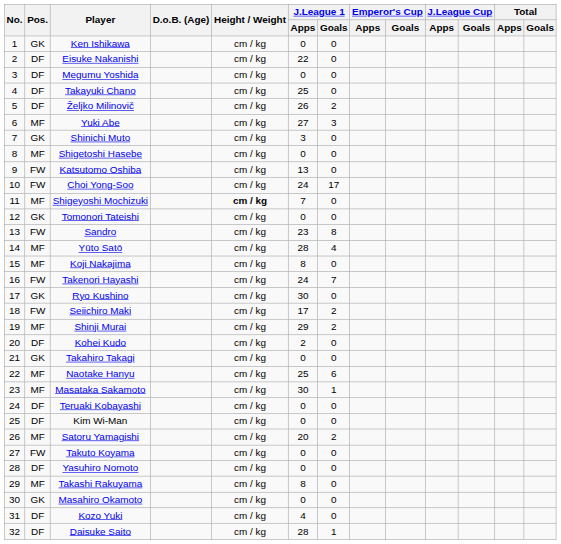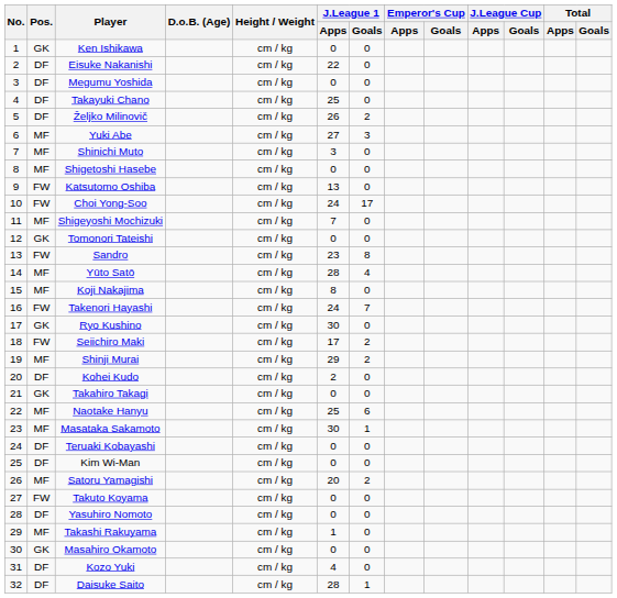 <table class="wikitable" style="text-align:center;">
 <tr>
 <th rowspan="2">No.</th>
 <th rowspan="2">Pos.</th>
 <th rowspan="2">Player</th>
 <th rowspan="2">D.o.B. (Age)</th>
 <th rowspan="2">Height / Weight</th>
 <th colspan="2"><a href='#'>J.League 1</a></th>
 <th colspan="2"><a href='#'>Emperor's Cup</a></th>
 <th colspan="2"><a href='#'>J.League Cup</a></th>
 <th colspan="2">Total</th>
 </tr>
 <tr>
 <th>Apps</th>
 <th>Goals</th>
 <th>Apps</th>
 <th>Goals</th>
 <th>Apps</th>
 <th>Goals</th>
 <th>Apps</th>
 <th>Goals</th>
 </tr>
 <tr>
 <td>1</td>
 <td>GK</td>
 <td><a href='#'>Ken Ishikawa</a></td>
 <td></td>
 <td>cm / kg</td>
 <td>0</td>
 <td>0</td>
 <td></td>
 <td></td>
 <td></td>
 <td></td>
 <td></td>
 <td></td>
 </tr>
 <tr>
 <td>2</td>
 <td>DF</td>
 <td><a href='#'>Eisuke Nakanishi</a></td>
 <td></td>
 <td>cm / kg</td>
 <td>22</td>
 <td>0</td>
 <td></td>
 <td></td>
 <td></td>
 <td></td>
 <td></td>
 <td></td>
 </tr>
 <tr>
 <td>3</td>
 <td>DF</td>
 <td><a href='#'>Megumu Yoshida</a></td>
 <td></td>
 <td>cm / kg</td>
 <td>0</td>
 <td>0</td>
 <td></td>
 <td></td>
 <td></td>
 <td></td>
 <td></td>
 <td></td>
 </tr>
 <tr>
 <td>4</td>
 <td>DF</td>
 <td><a href='#'>Takayuki Chano</a></td>
 <td></td>
 <td>cm / kg</td>
 <td>25</td>
 <td>0</td>
 <td></td>
 <td></td>
 <td></td>
 <td></td>
 <td></td>
 <td></td>
 </tr>
 <tr>
 <td>5</td>
 <td>DF</td>
 <td><a href='#'>Željko Milinovič</a></td>
 <td></td>
 <td>cm / kg</td>
 <td>26</td>
 <td>2</td>
 <td></td>
 <td></td>
 <td></td>
 <td></td>
 <td></td>
 <td></td>
 </tr>
 <tr>
 <td>6</td>
 <td>MF</td>
 <td><a href='#'>Yuki Abe</a></td>
 <td></td>
 <td>cm / kg</td>
 <td>27</td>
 <td>3</td>
 <td></td>
 <td></td>
 <td></td>
 <td></td>
 <td></td>
 <td></td>
 </tr>
 <tr>
 <td>7</td>
-<td>GK</td>
+<td>MF</td>
 <td><a href='#'>Shinichi Muto</a></td>
 <td></td>
 <td>cm / kg</td>
 <td>3</td>
 <td>0</td>
 <td></td>
 <td></td>
 <td></td>
 <td></td>
 <td></td>
 <td></td>
 </tr>
 <tr>
 <td>8</td>
 <td>MF</td>
 <td><a href='#'>Shigetoshi Hasebe</a></td>
 <td></td>
 <td>cm / kg</td>
 <td>0</td>
 <td>0</td>
 <td></td>
 <td></td>
 <td></td>
 <td></td>
 <td></td>
 <td></td>
 </tr>
 <tr>
 <td>9</td>
 <td>FW</td>
 <td><a href='#'>Katsutomo Oshiba</a></td>
 <td></td>
 <td>cm / kg</td>
 <td>13</td>
 <td>0</td>
 <td></td>
 <td></td>
 <td></td>
 <td></td>
 <td></td>
 <td></td>
 </tr>
 <tr>
 <td>10</td>
 <td>FW</td>
 <td><a href='#'>Choi Yong-Soo</a></td>
 <td></td>
 <td>cm / kg</td>
 <td>24</td>
 <td>17</td>
 <td></td>
 <td></td>
 <td></td>
 <td></td>
 <td></td>
 <td></td>
 </tr>
 <tr>
 <td>11</td>
 <td>MF</td>
 <td><a href='#'>Shigeyoshi Mochizuki</a></td>
 <td></td>
-<td><strong>cm / kg</strong></td>
+<td>cm / kg</td>
 <td>7</td>
 <td>0</td>
 <td></td>
 <td></td>
 <td></td>
 <td></td>
 <td></td>
 <td></td>
 </tr>
 <tr>
 <td>12</td>
 <td>GK</td>
 <td><a href='#'>Tomonori Tateishi</a></td>
 <td></td>
 <td>cm / kg</td>
 <td>0</td>
 <td>0</td>
 <td></td>
 <td></td>
 <td></td>
 <td></td>
 <td></td>
 <td></td>
 </tr>
 <tr>
 <td>13</td>
 <td>FW</td>
 <td><a href='#'>Sandro</a></td>
 <td></td>
 <td>cm / kg</td>
 <td>23</td>
 <td>8</td>
 <td></td>
 <td></td>
 <td></td>
 <td></td>
 <td></td>
 <td></td>
 </tr>
 <tr>
 <td>14</td>
 <td>MF</td>
 <td><a href='#'>Yūto Satō</a></td>
 <td></td>
 <td>cm / kg</td>
 <td>28</td>
 <td>4</td>
 <td></td>
 <td></td>
 <td></td>
 <td></td>
 <td></td>
 <td></td>
 </tr>
 <tr>
 <td>15</td>
 <td>MF</td>
 <td><a href='#'>Koji Nakajima</a></td>
 <td></td>
 <td>cm / kg</td>
 <td>8</td>
 <td>0</td>
 <td></td>
 <td></td>
 <td></td>
 <td></td>
 <td></td>
 <td></td>
 </tr>
 <tr>
 <td>16</td>
 <td>FW</td>
 <td><a href='#'>Takenori Hayashi</a></td>
 <td></td>
 <td>cm / kg</td>
 <td>24</td>
 <td>7</td>
 <td></td>
 <td></td>
 <td></td>
 <td></td>
 <td></td>
 <td></td>
 </tr>
 <tr>
 <td>17</td>
 <td>GK</td>
 <td><a href='#'>Ryo Kushino</a></td>
 <td></td>
 <td>cm / kg</td>
 <td>30</td>
 <td>0</td>
 <td></td>
 <td></td>
 <td></td>
 <td></td>
 <td></td>
 <td></td>
 </tr>
 <tr>
 <td>18</td>
 <td>FW</td>
 <td><a href='#'>Seiichiro Maki</a></td>
 <td></td>
 <td>cm / kg</td>
 <td>17</td>
 <td>2</td>
 <td></td>
 <td></td>
 <td></td>
 <td></td>
 <td></td>
 <td></td>
 </tr>
 <tr>
 <td>19</td>
 <td>MF</td>
 <td><a href='#'>Shinji Murai</a></td>
 <td></td>
 <td>cm / kg</td>
 <td>29</td>
 <td>2</td>
 <td></td>
 <td></td>
 <td></td>
 <td></td>
 <td></td>
 <td></td>
 </tr>
 <tr>
 <td>20</td>
 <td>DF</td>
 <td><a href='#'>Kohei Kudo</a></td>
 <td></td>
 <td>cm / kg</td>
 <td>2</td>
 <td>0</td>
 <td></td>
 <td></td>
 <td></td>
 <td></td>
 <td></td>
 <td></td>
 </tr>
 <tr>
 <td>21</td>
 <td>GK</td>
 <td><a href='#'>Takahiro Takagi</a></td>
 <td></td>
 <td>cm / kg</td>
 <td>0</td>
 <td>0</td>
 <td></td>
 <td></td>
 <td></td>
 <td></td>
 <td></td>
 <td></td>
 </tr>
 <tr>
 <td>22</td>
 <td>MF</td>
 <td><a href='#'>Naotake Hanyu</a></td>
 <td></td>
 <td>cm / kg</td>
 <td>25</td>
 <td>6</td>
 <td></td>
 <td></td>
 <td></td>
 <td></td>
 <td></td>
 <td></td>
 </tr>
 <tr>
 <td>23</td>
 <td>MF</td>
 <td><a href='#'>Masataka Sakamoto</a></td>
 <td></td>
 <td>cm / kg</td>
 <td>30</td>
 <td>1</td>
 <td></td>
 <td></td>
 <td></td>
 <td></td>
 <td></td>
 <td></td>
 </tr>
 <tr>
 <td>24</td>
 <td>DF</td>
 <td><a href='#'>Teruaki Kobayashi</a></td>
 <td></td>
 <td>cm / kg</td>
 <td>0</td>
 <td>0</td>
 <td></td>
 <td></td>
 <td></td>
 <td></td>
 <td></td>
 <td></td>
 </tr>
 <tr>
 <td>25</td>
 <td>DF</td>
 <td>Kim Wi-Man</td>
 <td></td>
 <td>cm / kg</td>
 <td>0</td>
 <td>0</td>
 <td></td>
 <td></td>
 <td></td>
 <td></td>
 <td></td>
 <td></td>
 </tr>
 <tr>
 <td>26</td>
 <td>MF</td>
 <td><a href='#'>Satoru Yamagishi</a></td>
 <td></td>
 <td>cm / kg</td>
 <td>20</td>
 <td>2</td>
 <td></td>
 <td></td>
 <td></td>
 <td></td>
 <td></td>
 <td></td>
 </tr>
 <tr>
 <td>27</td>
 <td>FW</td>
 <td><a href='#'>Takuto Koyama</a></td>
 <td></td>
 <td>cm / kg</td>
 <td>0</td>
 <td>0</td>
 <td></td>
 <td></td>
 <td></td>
 <td></td>
 <td></td>
 <td></td>
 </tr>
 <tr>
 <td>28</td>
 <td>DF</td>
 <td><a href='#'>Yasuhiro Nomoto</a></td>
 <td></td>
 <td>cm / kg</td>
 <td>0</td>
 <td>0</td>
 <td></td>
 <td></td>
 <td></td>
 <td></td>
 <td></td>
 <td></td>
 </tr>
 <tr>
 <td>29</td>
 <td>MF</td>
 <td><a href='#'>Takashi Rakuyama</a></td>
 <td></td>
 <td>cm / kg</td>
-<td>8</td>
+<td>1</td>
 <td>0</td>
 <td></td>
 <td></td>
 <td></td>
 <td></td>
 <td></td>
 <td></td>
 </tr>
 <tr>
 <td>30</td>
 <td>GK</td>
 <td><a href='#'>Masahiro Okamoto</a></td>
 <td></td>
 <td>cm / kg</td>
 <td>0</td>
 <td>0</td>
 <td></td>
 <td></td>
 <td></td>
 <td></td>
 <td></td>
 <td></td>
 </tr>
 <tr>
 <td>31</td>
 <td>DF</td>
 <td><a href='#'>Kozo Yuki</a></td>
 <td></td>
 <td>cm / kg</td>
 <td>4</td>
 <td>0</td>
 <td></td>
 <td></td>
 <td></td>
 <td></td>
 <td></td>
 <td></td>
 </tr>
 <tr>
 <td>32</td>
 <td>DF</td>
 <td><a href='#'>Daisuke Saito</a></td>
 <td></td>
 <td>cm / kg</td>
 <td>28</td>
 <td>1</td>
 <td></td>
 <td></td>
 <td></td>
 <td></td>
 <td></td>
 <td></td>
 </tr>
 </table>
